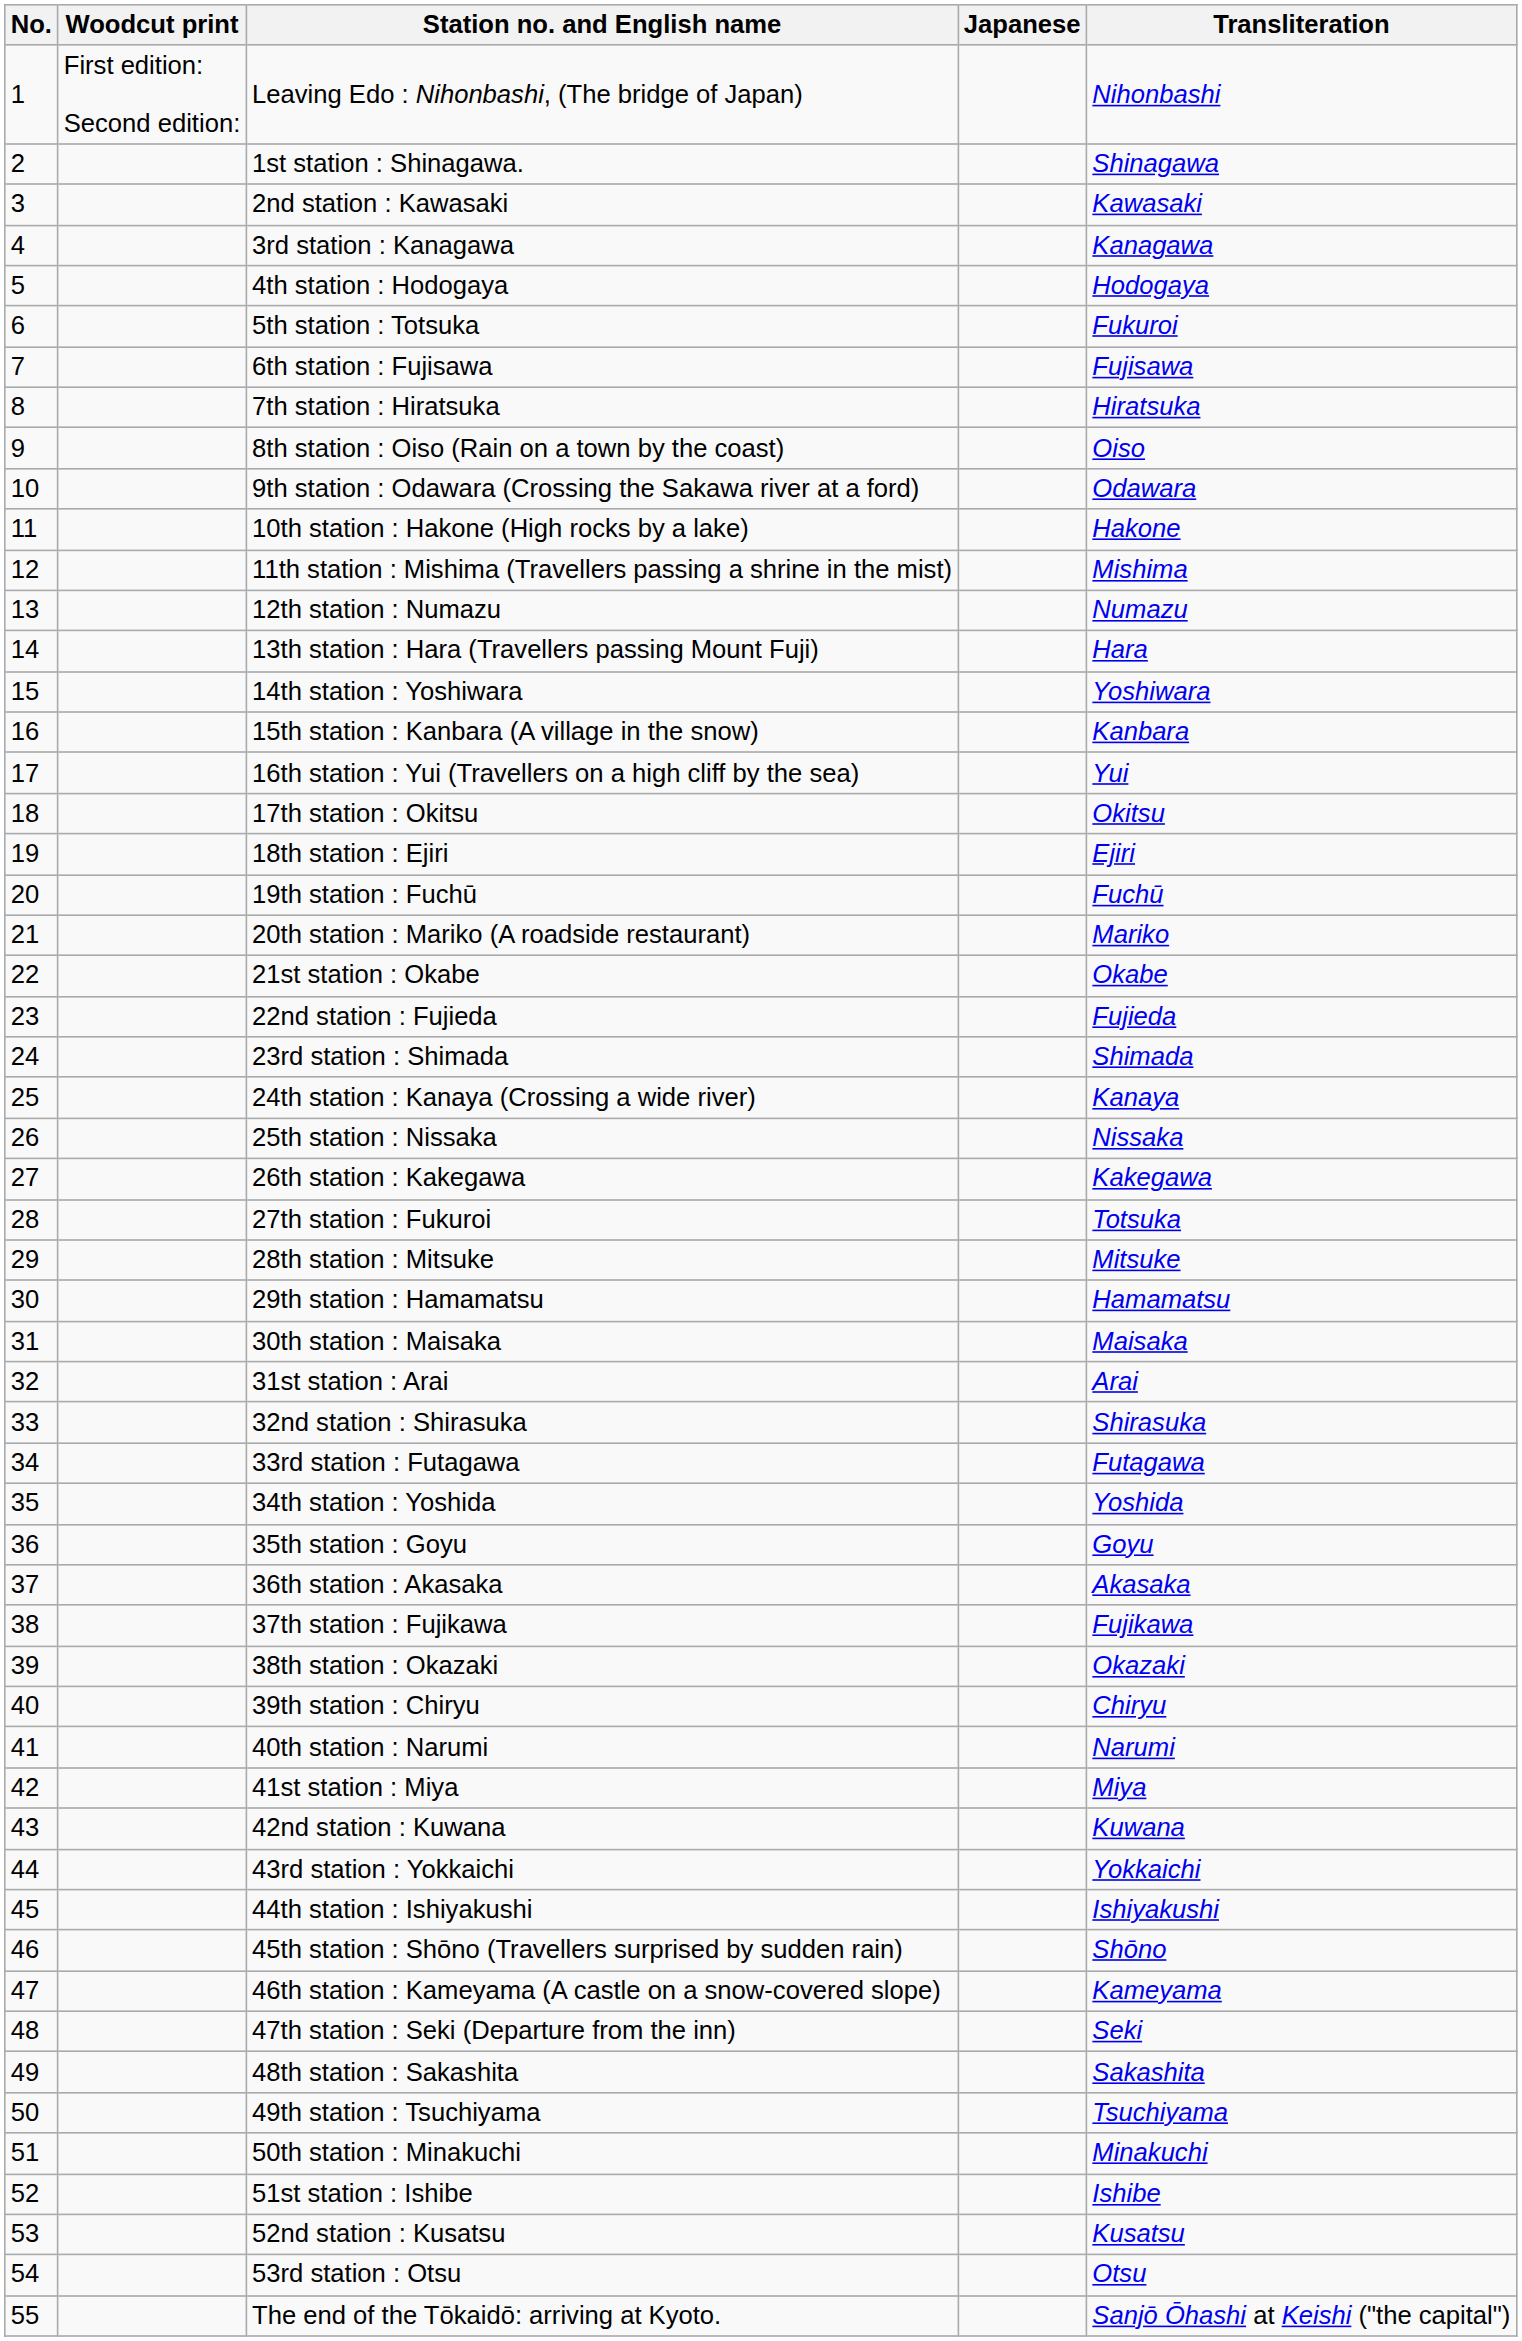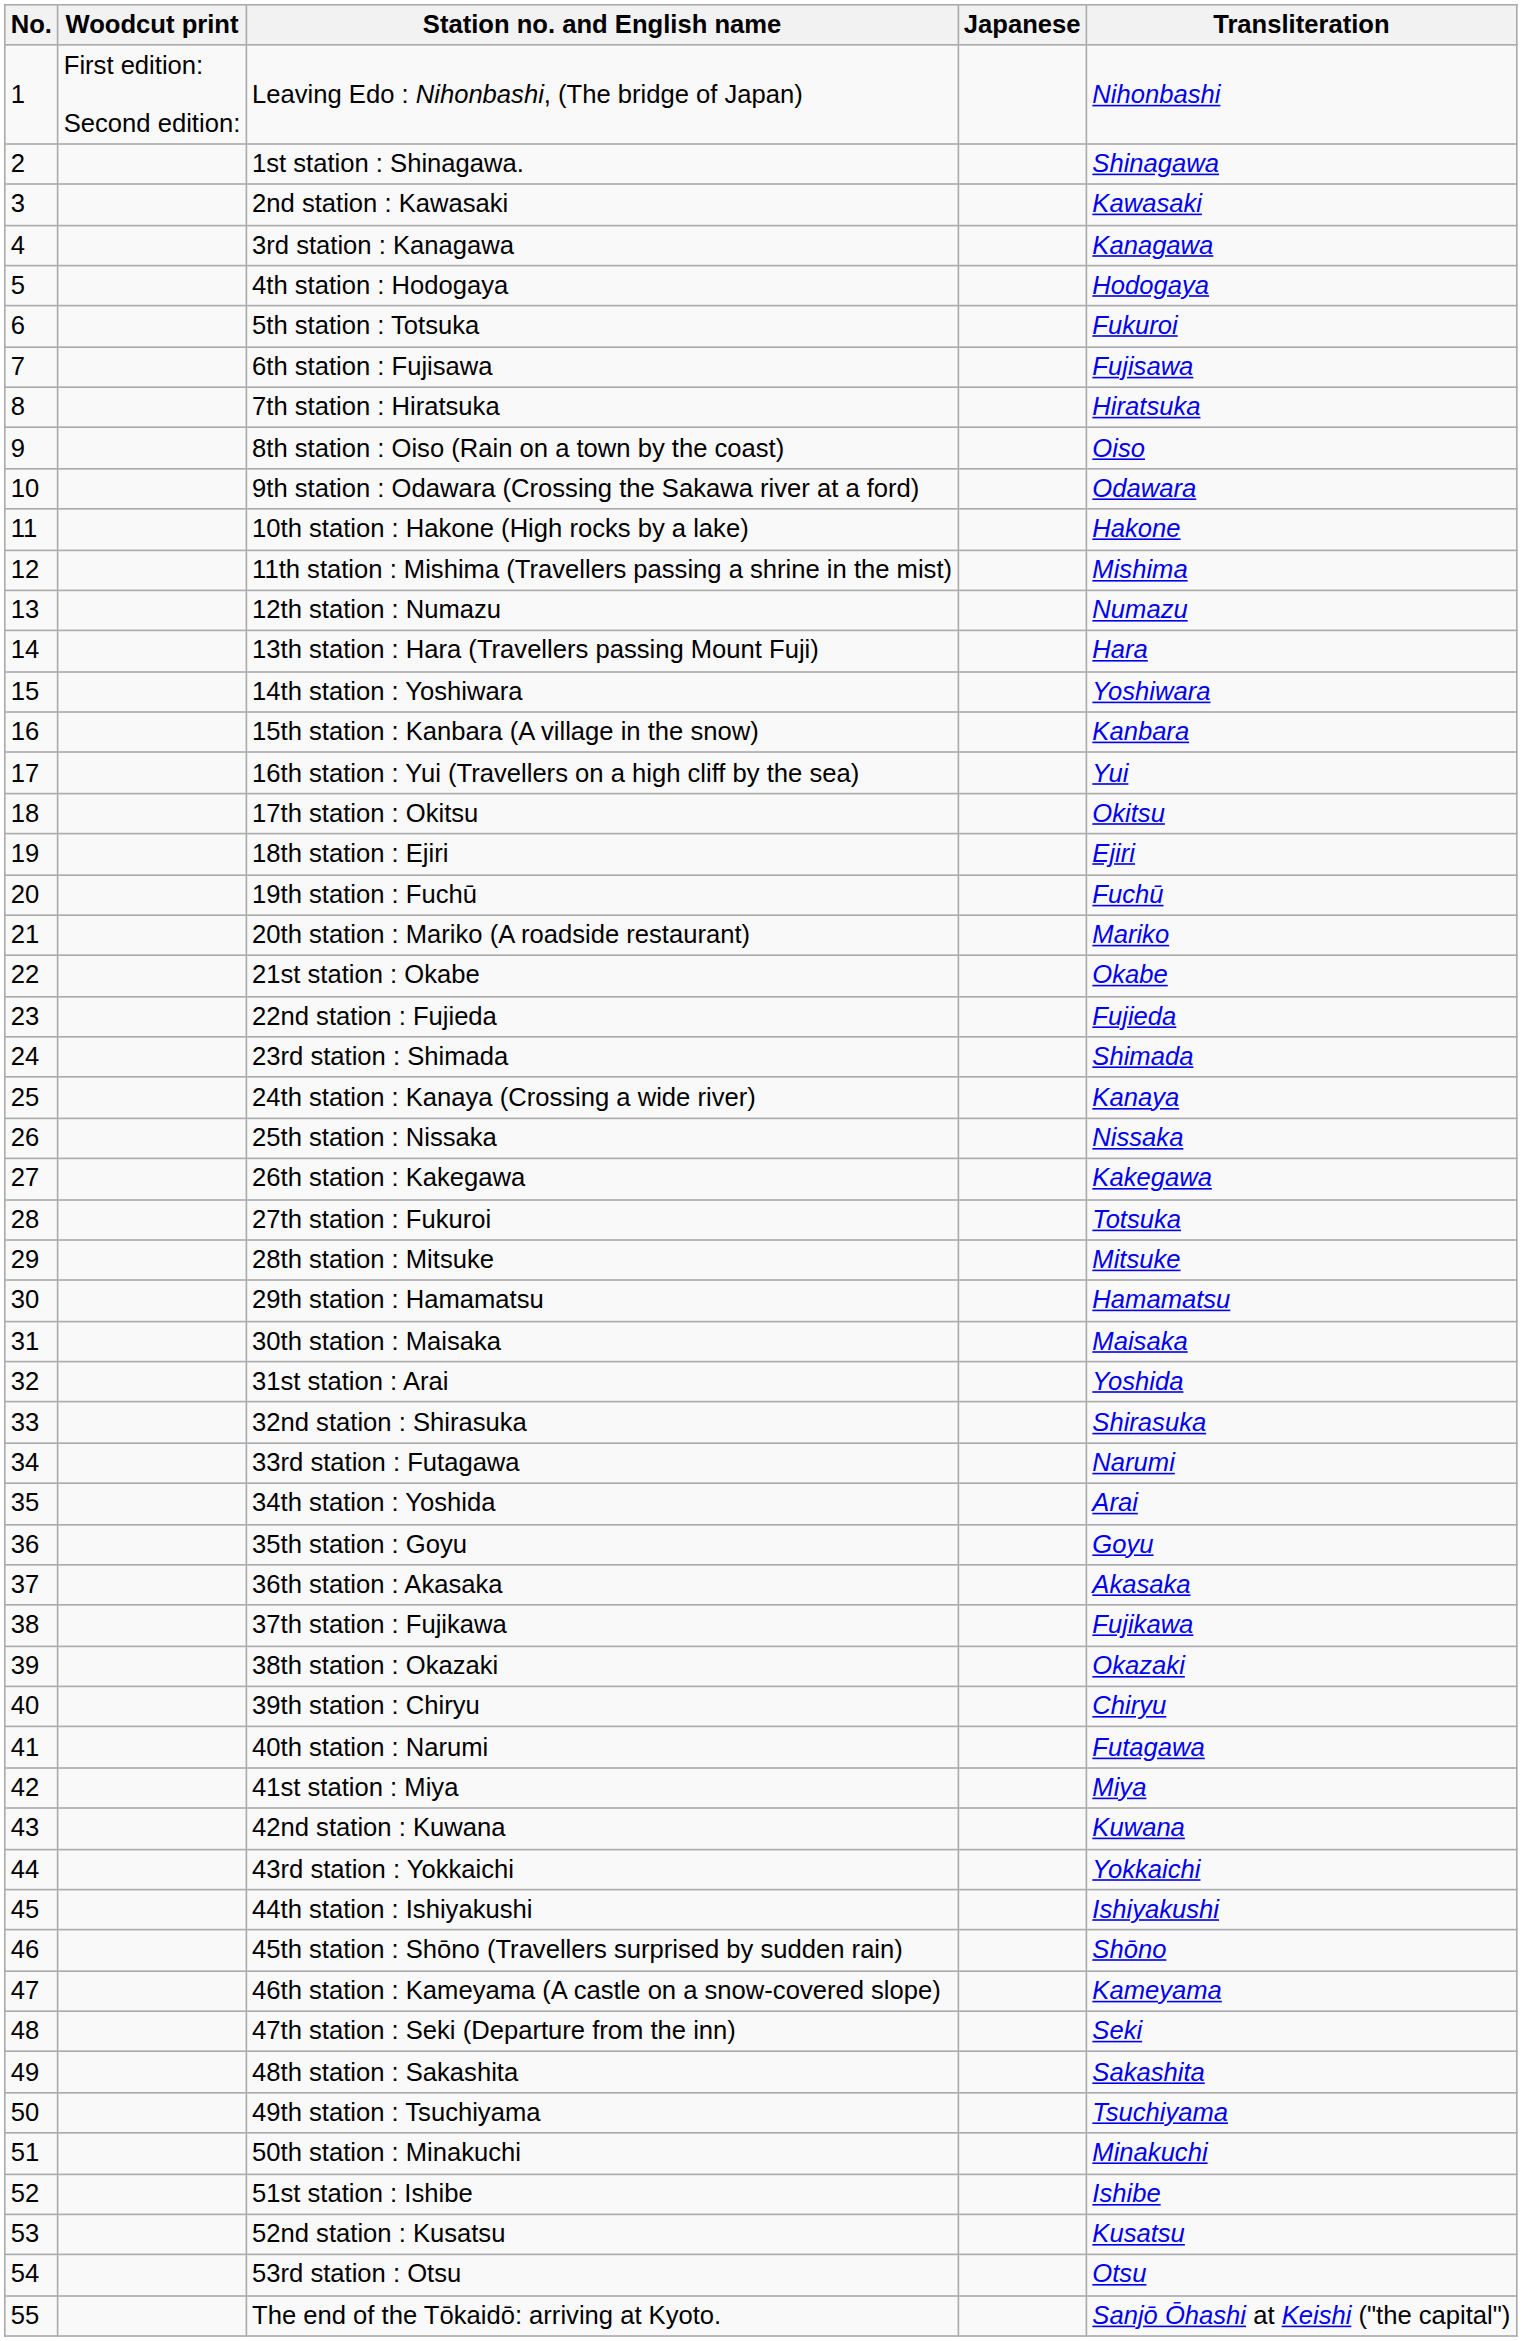 <table class="wikitable">
 <tr>
 <th>No.</th>
 <th>Woodcut print</th>
 <th>Station no. and English name</th>
 <th>Japanese</th>
 <th>Transliteration</th>
 </tr>
 <tr>
 <td>1</td>
 <td>First edition:<br><br>Second edition:<br></td>
 <td>Leaving Edo : <em>Nihonbashi</em>, (The bridge of Japan)</td>
 <td></td>
 <td><em><a href='#'>Nihonbashi</a></em></td>
 </tr>
 <tr>
 <td>2</td>
 <td></td>
 <td>1st station : Shinagawa.</td>
 <td></td>
 <td><em><a href='#'>Shinagawa</a></em></td>
 </tr>
 <tr>
 <td>3</td>
 <td></td>
 <td>2nd station : Kawasaki</td>
 <td></td>
 <td><em><a href='#'>Kawasaki</a></em></td>
 </tr>
 <tr>
 <td>4</td>
 <td></td>
 <td>3rd station : Kanagawa</td>
 <td></td>
 <td><em><a href='#'>Kanagawa</a></em></td>
 </tr>
 <tr>
 <td>5</td>
 <td></td>
 <td>4th station : Hodogaya</td>
 <td></td>
 <td><em><a href='#'>Hodogaya</a></em></td>
 </tr>
 <tr>
 <td>6</td>
 <td></td>
 <td>5th station : Totsuka</td>
 <td></td>
 <td><em><a href='#'>Fukuroi</a></em></td>
 </tr>
 <tr>
 <td>7</td>
 <td></td>
 <td>6th station : Fujisawa</td>
 <td></td>
 <td><em><a href='#'>Fujisawa</a></em></td>
 </tr>
 <tr>
 <td>8</td>
 <td></td>
 <td>7th station : Hiratsuka</td>
 <td></td>
 <td><em><a href='#'>Hiratsuka</a></em></td>
 </tr>
 <tr>
 <td>9</td>
 <td></td>
 <td>8th station : Oiso (Rain on a town by the coast)</td>
 <td></td>
 <td><em><a href='#'>Oiso</a></em></td>
 </tr>
 <tr>
 <td>10</td>
 <td></td>
 <td>9th station : Odawara (Crossing the Sakawa river at a ford)</td>
 <td></td>
 <td><em><a href='#'>Odawara</a></em></td>
 </tr>
 <tr>
 <td>11</td>
 <td></td>
 <td>10th station : Hakone (High rocks by a lake)</td>
 <td></td>
 <td><em><a href='#'>Hakone</a></em></td>
 </tr>
 <tr>
 <td>12</td>
 <td></td>
 <td>11th station : Mishima (Travellers passing a shrine in the mist)</td>
 <td></td>
 <td><em><a href='#'>Mishima</a></em></td>
 </tr>
 <tr>
 <td>13</td>
 <td></td>
 <td>12th station : Numazu</td>
 <td></td>
 <td><em><a href='#'>Numazu</a></em></td>
 </tr>
 <tr>
 <td>14</td>
 <td></td>
 <td>13th station : Hara (Travellers passing Mount Fuji)</td>
 <td></td>
 <td><em><a href='#'>Hara</a></em></td>
 </tr>
 <tr>
 <td>15</td>
 <td></td>
 <td>14th station : Yoshiwara</td>
 <td></td>
 <td><em><a href='#'>Yoshiwara</a></em></td>
 </tr>
 <tr>
 <td>16</td>
 <td></td>
 <td>15th station : Kanbara (A village in the snow)</td>
 <td></td>
 <td><em><a href='#'>Kanbara</a></em></td>
 </tr>
 <tr>
 <td>17</td>
 <td></td>
 <td>16th station : Yui (Travellers on a high cliff by the sea)</td>
 <td></td>
 <td><em><a href='#'>Yui</a></em></td>
 </tr>
 <tr>
 <td>18</td>
 <td></td>
 <td>17th station : Okitsu</td>
 <td></td>
 <td><em><a href='#'>Okitsu</a></em></td>
 </tr>
 <tr>
 <td>19</td>
 <td></td>
 <td>18th station : Ejiri</td>
 <td></td>
 <td><em><a href='#'>Ejiri</a></em></td>
 </tr>
 <tr>
 <td>20</td>
 <td></td>
 <td>19th station : Fuchū</td>
 <td></td>
 <td><em><a href='#'>Fuchū</a></em></td>
 </tr>
 <tr>
 <td>21</td>
 <td></td>
 <td>20th station : Mariko (A roadside restaurant)</td>
 <td></td>
 <td><em><a href='#'>Mariko</a></em></td>
 </tr>
 <tr>
 <td>22</td>
 <td></td>
 <td>21st station : Okabe</td>
 <td></td>
 <td><em><a href='#'>Okabe</a></em></td>
 </tr>
 <tr>
 <td>23</td>
 <td></td>
 <td>22nd station : Fujieda</td>
 <td></td>
 <td><em><a href='#'>Fujieda</a></em></td>
 </tr>
 <tr>
 <td>24</td>
 <td></td>
 <td>23rd station : Shimada</td>
 <td></td>
 <td><em><a href='#'>Shimada</a></em></td>
 </tr>
 <tr>
 <td>25</td>
 <td></td>
 <td>24th station : Kanaya (Crossing a wide river)</td>
 <td></td>
 <td><em><a href='#'>Kanaya</a></em></td>
 </tr>
 <tr>
 <td>26</td>
 <td></td>
 <td>25th station : Nissaka</td>
 <td></td>
 <td><em><a href='#'>Nissaka</a></em></td>
 </tr>
 <tr>
 <td>27</td>
 <td></td>
 <td>26th station : Kakegawa</td>
 <td></td>
 <td><em><a href='#'>Kakegawa</a></em></td>
 </tr>
 <tr>
 <td>28</td>
 <td></td>
 <td>27th station : Fukuroi</td>
 <td></td>
 <td><em><a href='#'>Totsuka</a></em></td>
 </tr>
 <tr>
 <td>29</td>
 <td></td>
 <td>28th station : Mitsuke</td>
 <td></td>
 <td><em><a href='#'>Mitsuke</a></em></td>
 </tr>
 <tr>
 <td>30</td>
 <td></td>
 <td>29th station : Hamamatsu</td>
 <td></td>
 <td><em><a href='#'>Hamamatsu</a></em></td>
 </tr>
 <tr>
 <td>31</td>
 <td></td>
 <td>30th station : Maisaka</td>
 <td></td>
 <td><em><a href='#'>Maisaka</a></em></td>
 </tr>
 <tr>
 <td>32</td>
 <td></td>
 <td>31st station : Arai</td>
 <td></td>
-<td><em><a href='#'>Arai</a></em></td>
+<td><em><a href='#'>Yoshida</a></em></td>
 </tr>
 <tr>
 <td>33</td>
 <td></td>
 <td>32nd station : Shirasuka</td>
 <td></td>
 <td><em><a href='#'>Shirasuka</a></em></td>
 </tr>
 <tr>
 <td>34</td>
 <td></td>
 <td>33rd station : Futagawa</td>
 <td></td>
-<td><em><a href='#'>Futagawa</a></em></td>
+<td><em><a href='#'>Narumi</a></em></td>
 </tr>
 <tr>
 <td>35</td>
 <td></td>
 <td>34th station : Yoshida</td>
 <td></td>
-<td><em><a href='#'>Yoshida</a></em></td>
+<td><em><a href='#'>Arai</a></em></td>
 </tr>
 <tr>
 <td>36</td>
 <td></td>
 <td>35th station : Goyu</td>
 <td></td>
 <td><em><a href='#'>Goyu</a></em></td>
 </tr>
 <tr>
 <td>37</td>
 <td></td>
 <td>36th station : Akasaka</td>
 <td></td>
 <td><em><a href='#'>Akasaka</a></em></td>
 </tr>
 <tr>
 <td>38</td>
 <td></td>
 <td>37th station : Fujikawa</td>
 <td></td>
 <td><em><a href='#'>Fujikawa</a></em></td>
 </tr>
 <tr>
 <td>39</td>
 <td></td>
 <td>38th station : Okazaki</td>
 <td></td>
 <td><em><a href='#'>Okazaki</a></em></td>
 </tr>
 <tr>
 <td>40</td>
 <td></td>
 <td>39th station : Chiryu</td>
 <td></td>
 <td><em><a href='#'>Chiryu</a></em></td>
 </tr>
 <tr>
 <td>41</td>
 <td></td>
 <td>40th station : Narumi</td>
 <td></td>
-<td><em><a href='#'>Narumi</a></em></td>
+<td><em><a href='#'>Futagawa</a></em></td>
 </tr>
 <tr>
 <td>42</td>
 <td></td>
 <td>41st station : Miya</td>
 <td></td>
 <td><em><a href='#'>Miya</a></em></td>
 </tr>
 <tr>
 <td>43</td>
 <td></td>
 <td>42nd station : Kuwana</td>
 <td></td>
 <td><em><a href='#'>Kuwana</a></em></td>
 </tr>
 <tr>
 <td>44</td>
 <td></td>
 <td>43rd station : Yokkaichi</td>
 <td></td>
 <td><em><a href='#'>Yokkaichi</a></em></td>
 </tr>
 <tr>
 <td>45</td>
 <td></td>
 <td>44th station : Ishiyakushi</td>
 <td></td>
 <td><em><a href='#'>Ishiyakushi</a></em></td>
 </tr>
 <tr>
 <td>46</td>
 <td></td>
 <td>45th station : Shōno (Travellers surprised by sudden rain)</td>
 <td></td>
 <td><em><a href='#'>Shōno</a></em></td>
 </tr>
 <tr>
 <td>47</td>
 <td></td>
 <td>46th station : Kameyama (A castle on a snow-covered slope)</td>
 <td></td>
 <td><em><a href='#'>Kameyama</a></em></td>
 </tr>
 <tr>
 <td>48</td>
 <td></td>
 <td>47th station : Seki (Departure from the inn)</td>
 <td></td>
 <td><em><a href='#'>Seki</a></em></td>
 </tr>
 <tr>
 <td>49</td>
 <td></td>
 <td>48th station : Sakashita</td>
 <td></td>
 <td><em><a href='#'>Sakashita</a></em></td>
 </tr>
 <tr>
 <td>50</td>
 <td></td>
 <td>49th station : Tsuchiyama</td>
 <td></td>
 <td><em><a href='#'>Tsuchiyama</a></em></td>
 </tr>
 <tr>
 <td>51</td>
 <td></td>
 <td>50th station : Minakuchi</td>
 <td></td>
 <td><em><a href='#'>Minakuchi</a></em></td>
 </tr>
 <tr>
 <td>52</td>
 <td></td>
 <td>51st station : Ishibe</td>
 <td></td>
 <td><em><a href='#'>Ishibe</a></em></td>
 </tr>
 <tr>
 <td>53</td>
 <td></td>
 <td>52nd station : Kusatsu</td>
 <td></td>
 <td><em><a href='#'>Kusatsu</a></em></td>
 </tr>
 <tr>
 <td>54</td>
 <td></td>
 <td>53rd station : Otsu</td>
 <td></td>
 <td><em><a href='#'>Otsu</a></em></td>
 </tr>
 <tr>
 <td>55</td>
 <td></td>
 <td>The end of the Tōkaidō: arriving at Kyoto.</td>
 <td></td>
 <td><em><a href='#'>Sanjō Ōhashi</a></em> at <em><a href='#'>Keishi</a></em> ("the capital")</td>
 </tr>
 </table>
